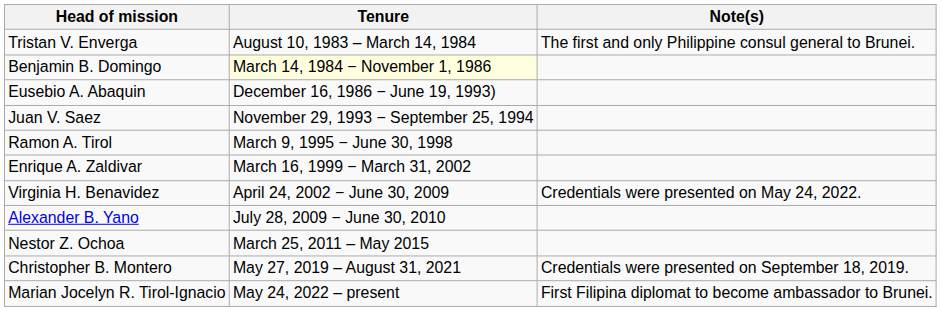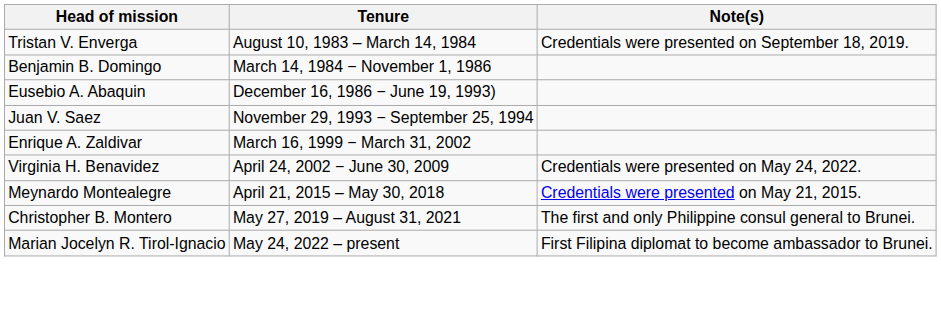 <table class=wikitable>
 <tr>
 <th>Head of mission</th>
 <th>Tenure</th>
 <th>Note(s)</th>
 </tr>
 <tr>
 <td>Tristan V. Enverga</td>
 <td>August 10, 1983 – March 14, 1984</td>
-<td>The first and only Philippine consul general to Brunei.</td>
+<td>Credentials were presented on September 18, 2019.</td>
 </tr>
 <tr>
 <td>Benjamin B. Domingo</td>
-<td style="background: lightyellow;">March 14, 1984 − November 1, 1986</td>
+<td>March 14, 1984 − November 1, 1986</td>
 <td></td>
 </tr>
 <tr>
 <td>Eusebio A. Abaquin</td>
 <td>December 16, 1986 − June 19, 1993)</td>
 <td></td>
 </tr>
 <tr>
 <td>Juan V. Saez</td>
 <td>November 29, 1993 − September 25, 1994</td>
 <td></td>
 </tr>
 <tr>
-<td>Ramon A. Tirol</td>
-<td>March 9, 1995 − June 30, 1998</td>
-<td></td>
-</tr>
-<tr>
 <td>Enrique A. Zaldivar</td>
 <td>March 16, 1999 − March 31, 2002</td>
 <td></td>
 </tr>
 <tr>
 <td>Virginia H. Benavidez</td>
 <td>April 24, 2002 − June 30, 2009</td>
 <td>Credentials were presented on May 24, 2022.</td>
 </tr>
 <tr>
-<td><a href='#'>Alexander B. Yano</a></td>
-<td>July 28, 2009 − June 30, 2010</td>
-<td></td>
-</tr>
-<tr>
-<td>Nestor Z. Ochoa</td>
-<td>March 25, 2011 – May 2015</td>
-<td></td>
+<td>Meynardo Montealegre</td>
+<td>April 21, 2015 – May 30, 2018</td>
+<td><a href='#'>Credentials were presented</a> on May 21, 2015.</td>
 </tr>
 <tr>
 <td>Christopher B. Montero</td>
 <td>May 27, 2019 – August 31, 2021</td>
-<td>Credentials were presented on September 18, 2019.</td>
+<td>The first and only Philippine consul general to Brunei.</td>
 </tr>
 <tr>
 <td>Marian Jocelyn R. Tirol-Ignacio</td>
 <td>May 24, 2022 – present</td>
 <td>First Filipina diplomat to become ambassador to Brunei.</td>
 </tr>
 </table>
